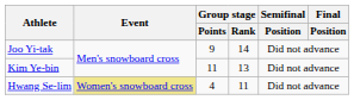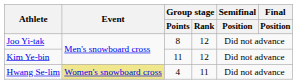 <table class="wikitable" style="font-size:90%">
 <tr>
 <th rowspan="2">Athlete</th>
 <th rowspan="2">Event</th>
 <th colspan=2>Group stage</th>
 <th>Semifinal</th>
 <th>Final</th>
 </tr>
 <tr style="font-size:95%">
 <th>Points</th>
 <th>Rank</th>
 <th>Position</th>
 <th>Position</th>
 </tr>
 <tr align=center>
 <td align=left><a href='#'>Joo Yi-tak</a></td>
 <td align=left rowspan=2><a href='#'>Men's snowboard cross</a></td>
-<td>9</td>
-<td>14</td>
+<td>8</td>
+<td>12</td>
 <td colspan=2>Did not advance</td>
 </tr>
 <tr align=center>
 <td align=left><a href='#'>Kim Ye-bin</a></td>
 <td>11</td>
-<td>13</td>
+<td>12</td>
 <td colspan=2>Did not advance</td>
 </tr>
 <tr align=center>
 <td align=left><a href='#'>Hwang Se-lim</a></td>
 <td align=left style="background: khaki;"><a href='#'>Women's snowboard cross</a></td>
 <td>4</td>
 <td>11</td>
 <td colspan=2>Did not advance</td>
 </tr>
 </table>
